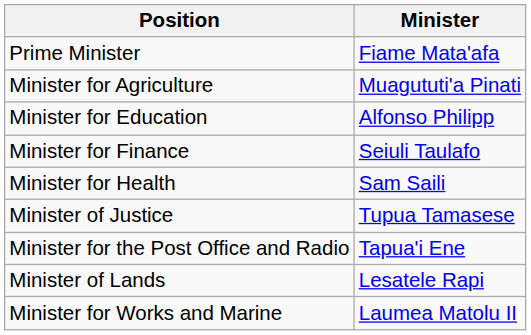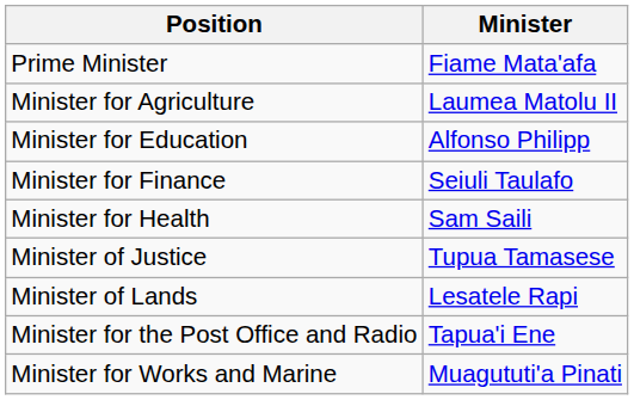 <table class=wikitable>
 <tr>
 <th>Position</th>
 <th>Minister</th>
 </tr>
 <tr>
 <td>Prime Minister</td>
 <td><a href='#'>Fiame Mata'afa</a></td>
 </tr>
 <tr>
 <td>Minister for Agriculture</td>
-<td><a href='#'>Muagututi'a Pinati</a></td>
+<td><a href='#'>Laumea Matolu II</a></td>
 </tr>
 <tr>
 <td>Minister for Education</td>
 <td><a href='#'>Alfonso Philipp</a></td>
 </tr>
 <tr>
 <td>Minister for Finance</td>
 <td><a href='#'>Seiuli Taulafo</a></td>
 </tr>
 <tr>
 <td>Minister for Health</td>
 <td><a href='#'>Sam Saili</a></td>
 </tr>
 <tr>
 <td>Minister of Justice</td>
 <td><a href='#'>Tupua Tamasese</a></td>
 </tr>
 <tr>
+<td>Minister of Lands</td>
+<td><a href='#'>Lesatele Rapi</a></td>
+</tr>
+<tr>
 <td>Minister for the Post Office and Radio</td>
 <td><a href='#'>Tapua'i Ene</a></td>
 </tr>
 <tr>
-<td>Minister of Lands</td>
-<td><a href='#'>Lesatele Rapi</a></td>
-</tr>
-<tr>
 <td>Minister for Works and Marine</td>
-<td><a href='#'>Laumea Matolu II</a></td>
+<td><a href='#'>Muagututi'a Pinati</a></td>
 </tr>
 </table>
